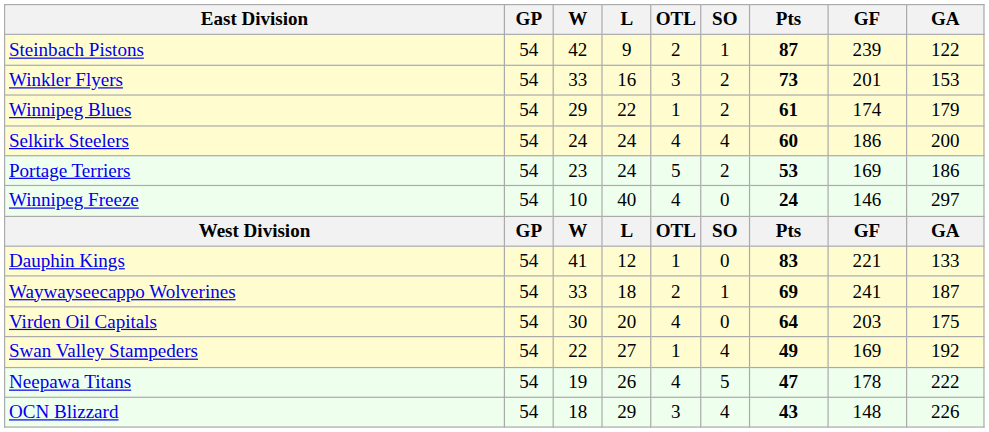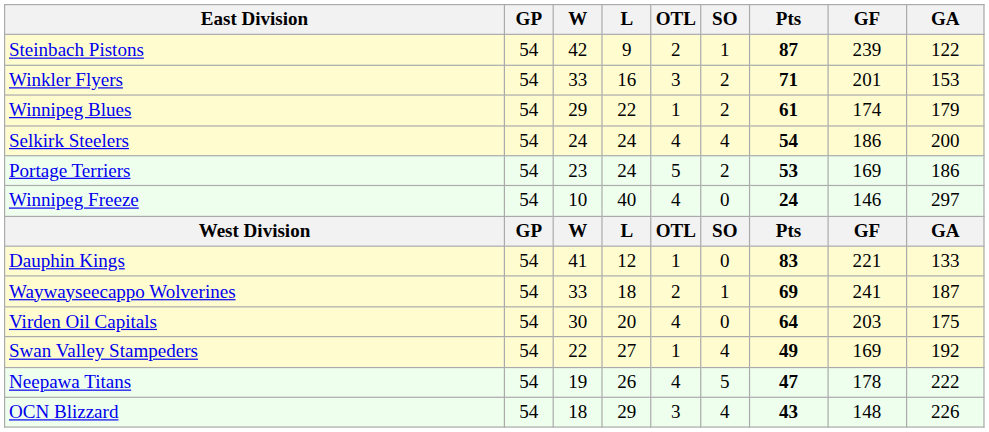 <table class="wikitable">
 <tr>
 <th bgcolor="#DDDDFF">East Division</th>
 <th bgcolor="#DDDDFF" width="5%">GP</th>
 <th bgcolor="#DDDDFF" width="5%">W</th>
 <th bgcolor="#DDDDFF" width="5%">L</th>
 <th bgcolor="#DDDDFF" width="5%">OTL</th>
 <th bgcolor="#DDDDFF" width="5%">SO</th>
 <th bgcolor="#DDDDFF" width="8%">Pts</th>
 <th bgcolor="#DDDDFF" width="8%">GF</th>
 <th bgcolor="#DDDDFF" width="8%">GA</th>
 </tr>
 <tr align=center bgcolor=#FFFDD0>
 <td align=left><a href='#'>Steinbach Pistons</a></td>
 <td>54</td>
 <td>42</td>
 <td>9</td>
 <td>2</td>
 <td>1</td>
 <td><strong>87</strong></td>
 <td>239</td>
 <td>122</td>
 </tr>
 <tr align=center bgcolor=#FFFDD0>
 <td align=left><a href='#'>Winkler Flyers</a></td>
 <td>54</td>
 <td>33</td>
 <td>16</td>
 <td>3</td>
 <td>2</td>
-<td><strong>73</strong></td>
+<td><strong>71</strong></td>
 <td>201</td>
 <td>153</td>
 </tr>
 <tr align=center bgcolor=#FFFDD0>
 <td align=left><a href='#'>Winnipeg Blues</a></td>
 <td>54</td>
 <td>29</td>
 <td>22</td>
 <td>1</td>
 <td>2</td>
 <td><strong>61</strong></td>
 <td>174</td>
 <td>179</td>
 </tr>
 <tr align=center bgcolor=#FFFDD0>
 <td align=left><a href='#'>Selkirk Steelers</a></td>
 <td>54</td>
 <td>24</td>
 <td>24</td>
 <td>4</td>
 <td>4</td>
-<td><strong>60</strong></td>
+<td><strong>54</strong></td>
 <td>186</td>
 <td>200</td>
 </tr>
 <tr align=center bgcolor=#eeffee>
 <td align=left><a href='#'>Portage Terriers</a></td>
 <td>54</td>
 <td>23</td>
 <td>24</td>
 <td>5</td>
 <td>2</td>
 <td><strong>53</strong></td>
 <td>169</td>
 <td>186</td>
 </tr>
 <tr align=center bgcolor=#eeffee>
 <td align=left><a href='#'>Winnipeg Freeze</a></td>
 <td>54</td>
 <td>10</td>
 <td>40</td>
 <td>4</td>
 <td>0</td>
 <td><strong>24</strong></td>
 <td>146</td>
 <td>297</td>
 </tr>
 <tr>
 <th bgcolor="#DDDDFF">West Division</th>
 <th bgcolor="#DDDDFF" width="5%">GP</th>
 <th bgcolor="#DDDDFF" width="5%">W</th>
 <th bgcolor="#DDDDFF" width="5%">L</th>
 <th bgcolor="#DDDDFF" width="5%">OTL</th>
 <th bgcolor="#DDDDFF" width="5%">SO</th>
 <th bgcolor="#DDDDFF" width="8%">Pts</th>
 <th bgcolor="#DDDDFF" width="8%">GF</th>
 <th bgcolor="#DDDDFF" width="8%">GA</th>
 </tr>
 <tr align=center bgcolor=#FFFDD0>
 <td align=left><a href='#'>Dauphin Kings</a></td>
 <td>54</td>
 <td>41</td>
 <td>12</td>
 <td>1</td>
 <td>0</td>
 <td><strong>83</strong></td>
 <td>221</td>
 <td>133</td>
 </tr>
 <tr align=center bgcolor=#FFFDD0>
 <td align=left><a href='#'>Waywayseecappo Wolverines</a></td>
 <td>54</td>
 <td>33</td>
 <td>18</td>
 <td>2</td>
 <td>1</td>
 <td><strong>69</strong></td>
 <td>241</td>
 <td>187</td>
 </tr>
 <tr align=center bgcolor=#FFFDD0>
 <td align=left><a href='#'>Virden Oil Capitals</a></td>
 <td>54</td>
 <td>30</td>
 <td>20</td>
 <td>4</td>
 <td>0</td>
 <td><strong>64</strong></td>
 <td>203</td>
 <td>175</td>
 </tr>
 <tr align=center bgcolor=#FFFDD0>
 <td align=left><a href='#'>Swan Valley Stampeders</a></td>
 <td>54</td>
 <td>22</td>
 <td>27</td>
 <td>1</td>
 <td>4</td>
 <td><strong>49</strong></td>
 <td>169</td>
 <td>192</td>
 </tr>
 <tr align=center bgcolor=#eeffee>
 <td align=left><a href='#'>Neepawa Titans</a></td>
 <td>54</td>
 <td>19</td>
 <td>26</td>
 <td>4</td>
 <td>5</td>
 <td><strong>47</strong></td>
 <td>178</td>
 <td>222</td>
 </tr>
 <tr align=center bgcolor=#eeffee>
 <td align=left><a href='#'>OCN Blizzard</a></td>
 <td>54</td>
 <td>18</td>
 <td>29</td>
 <td>3</td>
 <td>4</td>
 <td><strong>43</strong></td>
 <td>148</td>
 <td>226</td>
 </tr>
 </table>
